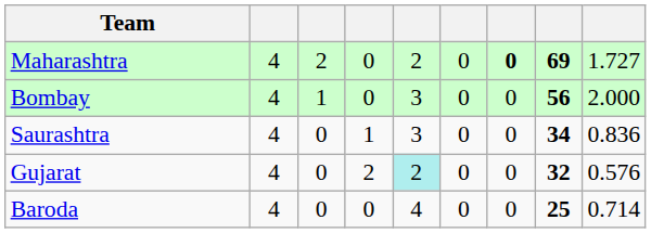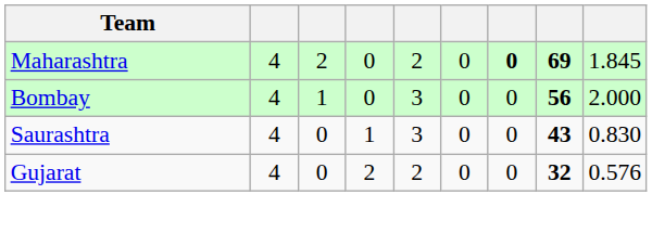 <table class="wikitable" style="text-align:center">
 <tr>
 <th style="width:160px">Team</th>
 <th style="width:25px"></th>
 <th style="width:25px"></th>
 <th style="width:25px"></th>
 <th style="width:25px"></th>
 <th style="width:25px"></th>
 <th style="width:25px"></th>
 <th style="width:25px"></th>
 <th style="width:25px;"></th>
 </tr>
 <tr style="background:#cfc;">
 <td style="text-align:left"><a href='#'>Maharashtra</a></td>
 <td>4</td>
 <td>2</td>
 <td>0</td>
 <td>2</td>
 <td>0</td>
 <td><strong>0</strong></td>
 <td><strong>69</strong></td>
-<td>1.727</td>
+<td>1.845</td>
 </tr>
 <tr style="background:#cfc;">
 <td style="text-align:left"><a href='#'>Bombay</a></td>
 <td>4</td>
 <td>1</td>
 <td>0</td>
 <td>3</td>
 <td>0</td>
 <td>0</td>
 <td><strong>56</strong></td>
 <td>2.000</td>
 </tr>
 <tr>
 <td style="text-align:left"><a href='#'>Saurashtra</a></td>
 <td>4</td>
 <td>0</td>
 <td>1</td>
 <td>3</td>
 <td>0</td>
 <td>0</td>
-<td><strong>34</strong></td>
-<td>0.836</td>
+<td><strong>43</strong></td>
+<td>0.830</td>
 </tr>
 <tr>
 <td style="text-align:left"><a href='#'>Gujarat</a></td>
 <td>4</td>
 <td>0</td>
 <td>2</td>
-<td style="background: paleturquoise;">2</td>
+<td>2</td>
 <td>0</td>
 <td>0</td>
 <td><strong>32</strong></td>
 <td>0.576</td>
 </tr>
-<tr>
-<td style="text-align:left"><a href='#'>Baroda</a></td>
-<td>4</td>
-<td>0</td>
-<td>0</td>
-<td>4</td>
-<td>0</td>
-<td>0</td>
-<td><strong>25</strong></td>
-<td>0.714</td>
-</tr>
 </table>
